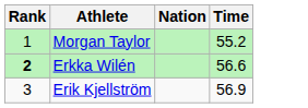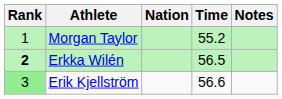 <table class="wikitable sortable" style="text-align:center">
 <tr>
 <th>Rank</th>
 <th>Athlete</th>
 <th>Nation</th>
 <th>Time</th>
+<th>Notes</th>
 </tr>
 <tr bgcolor=bbf3bb>
 <td>1</td>
 <td align=left><a href='#'>Morgan Taylor</a></td>
 <td align=left></td>
 <td>55.2</td>
+<td></td>
 </tr>
 <tr bgcolor=bbf3bb>
 <td><strong>2</strong></td>
 <td align=left><a href='#'>Erkka Wilén</a></td>
 <td align=left></td>
-<td>56.6</td>
+<td>56.5</td>
+<td></td>
 </tr>
 <tr>
-<td>3</td>
+<td style="background: lightgreen;">3</td>
 <td align=left><a href='#'>Erik Kjellström</a></td>
 <td align=left></td>
-<td>56.9</td>
+<td>56.6</td>
+<td></td>
 </tr>
 </table>
